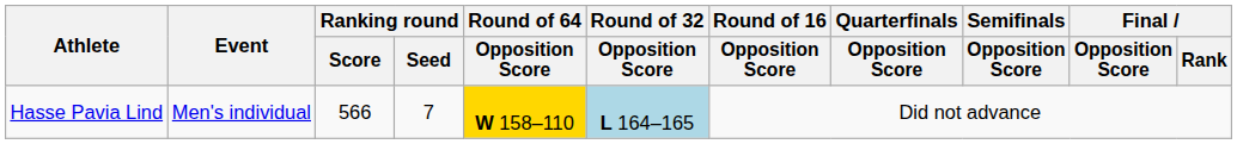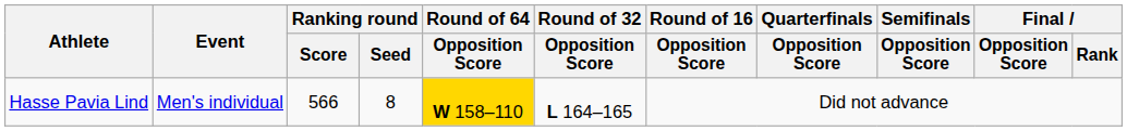 <table class="wikitable" style="font-size:90%">
 <tr>
 <th rowspan="2">Athlete</th>
 <th rowspan="2">Event</th>
 <th colspan="2">Ranking round</th>
 <th>Round of 64</th>
 <th>Round of 32</th>
 <th>Round of 16</th>
 <th>Quarterfinals</th>
 <th>Semifinals</th>
 <th colspan="2">Final / </th>
 </tr>
 <tr style="font-size:95%">
 <th>Score</th>
 <th>Seed</th>
 <th>Opposition<br>Score</th>
 <th>Opposition<br>Score</th>
 <th>Opposition<br>Score</th>
 <th>Opposition<br>Score</th>
 <th>Opposition<br>Score</th>
 <th>Opposition<br>Score</th>
 <th>Rank</th>
 </tr>
 <tr align=center>
 <td align=left><a href='#'>Hasse Pavia Lind</a></td>
 <td align=left><a href='#'>Men's individual</a></td>
 <td>566</td>
-<td>7</td>
+<td>8</td>
 <td style="background: gold;"><br><strong>W</strong> 158–110</td>
-<td style="background: lightblue;"><br><strong>L</strong> 164–165</td>
+<td><br><strong>L</strong> 164–165</td>
 <td colspan=5>Did not advance</td>
 </tr>
 </table>
